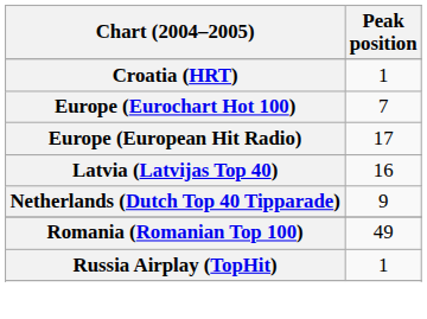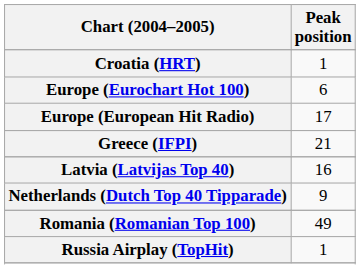 <table class="wikitable sortable plainrowheaders" style="text-align:center">
 <tr>
 <th scope="col">Chart (2004–2005)</th>
 <th scope="col">Peak<br>position</th>
 </tr>
 <tr>
 </tr>
 <tr>
 </tr>
 <tr>
 </tr>
 <tr>
 </tr>
 <tr>
 <th scope="row">Croatia (<a href='#'>HRT</a>)</th>
 <td>1</td>
 </tr>
 <tr>
 <th scope="row">Europe (<a href='#'>Eurochart Hot 100</a>)</th>
-<td>7</td>
+<td>6</td>
 </tr>
 <tr>
 <th scope="row">Europe (European Hit Radio)</th>
 <td>17</td>
 </tr>
 <tr>
 </tr>
 <tr>
 </tr>
 <tr>
+</tr>
+<tr>
+<th scope="row">Greece (<a href='#'>IFPI</a>)</th>
+<td>21</td>
 </tr>
 <tr>
 </tr>
 <tr>
 </tr>
 <tr>
 </tr>
 <tr>
 </tr>
 <tr>
 <th scope="row">Latvia (<a href='#'>Latvijas Top 40</a>)</th>
 <td>16</td>
 </tr>
 <tr>
 <th scope="row">Netherlands (<a href='#'>Dutch Top 40 Tipparade</a>)</th>
 <td>9</td>
 </tr>
 <tr>
 </tr>
 <tr>
 <th scope="row">Romania (<a href='#'>Romanian Top 100</a>)</th>
 <td>49</td>
 </tr>
 <tr>
 <th scope="row">Russia Airplay (<a href='#'>TopHit</a>)</th>
 <td>1</td>
 </tr>
 <tr>
 </tr>
 <tr>
 </tr>
 <tr>
 </tr>
 <tr>
 </tr>
 </table>
